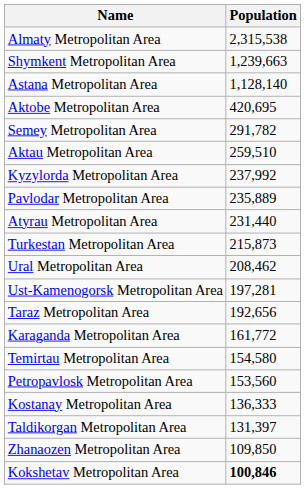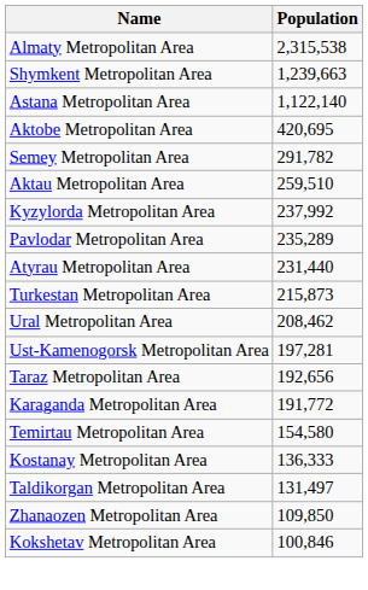 <table class="wikitable">
 <tr>
 <th>Name</th>
 <th>Population</th>
 </tr>
 <tr>
 <td><a href='#'>Almaty</a> Metropolitan Area</td>
 <td>2,315,538</td>
 </tr>
 <tr>
 <td><a href='#'>Shymkent</a> Metropolitan Area</td>
 <td>1,239,663</td>
 </tr>
 <tr>
 <td><a href='#'>Astana</a> Metropolitan Area</td>
-<td>1,128,140</td>
+<td>1,122,140</td>
 </tr>
 <tr>
 <td><a href='#'>Aktobe</a> Metropolitan Area</td>
 <td>420,695</td>
 </tr>
 <tr>
 <td><a href='#'>Semey</a> Metropolitan Area</td>
 <td>291,782</td>
 </tr>
 <tr>
 <td><a href='#'>Aktau</a> Metropolitan Area</td>
 <td>259,510</td>
 </tr>
 <tr>
 <td><a href='#'>Kyzylorda</a> Metropolitan Area</td>
 <td>237,992</td>
 </tr>
 <tr>
 <td><a href='#'>Pavlodar</a> Metropolitan Area</td>
-<td>235,889</td>
+<td>235,289</td>
 </tr>
 <tr>
 <td><a href='#'>Atyrau</a> Metropolitan Area</td>
 <td>231,440</td>
 </tr>
 <tr>
 <td><a href='#'>Turkestan</a> Metropolitan Area</td>
 <td>215,873</td>
 </tr>
 <tr>
 <td><a href='#'>Ural</a> Metropolitan Area</td>
 <td>208,462</td>
 </tr>
 <tr>
 <td><a href='#'>Ust-Kamenogorsk</a> Metropolitan Area</td>
 <td>197,281</td>
 </tr>
 <tr>
 <td><a href='#'>Taraz</a> Metropolitan Area</td>
 <td>192,656</td>
 </tr>
 <tr>
 <td><a href='#'>Karaganda</a> Metropolitan Area</td>
-<td>161,772</td>
+<td>191,772</td>
 </tr>
 <tr>
 <td><a href='#'>Temirtau</a> Metropolitan Area</td>
 <td>154,580</td>
-</tr>
-<tr>
-<td><a href='#'>Petropavlosk</a> Metropolitan Area</td>
-<td>153,560</td>
 </tr>
 <tr>
 <td><a href='#'>Kostanay</a> Metropolitan Area</td>
 <td>136,333</td>
 </tr>
 <tr>
 <td><a href='#'>Taldikorgan</a> Metropolitan Area</td>
-<td>131,397</td>
+<td>131,497</td>
 </tr>
 <tr>
 <td><a href='#'>Zhanaozen</a> Metropolitan Area</td>
 <td>109,850</td>
 </tr>
 <tr>
 <td><a href='#'>Kokshetav</a> Metropolitan Area</td>
-<td><strong>100,846</strong></td>
+<td>100,846</td>
 </tr>
 </table>
